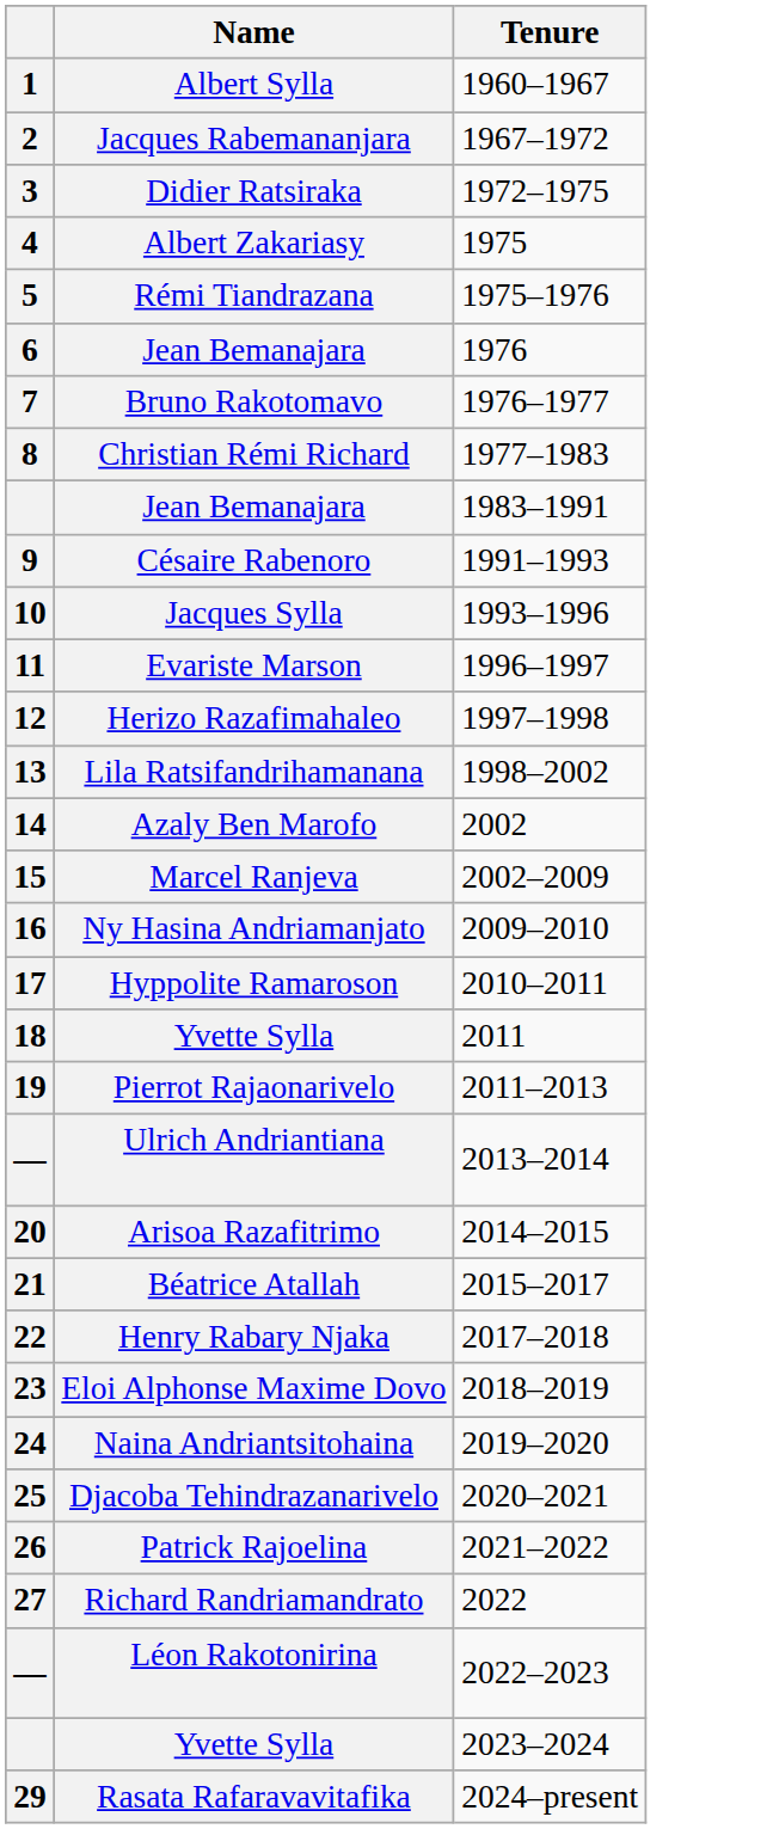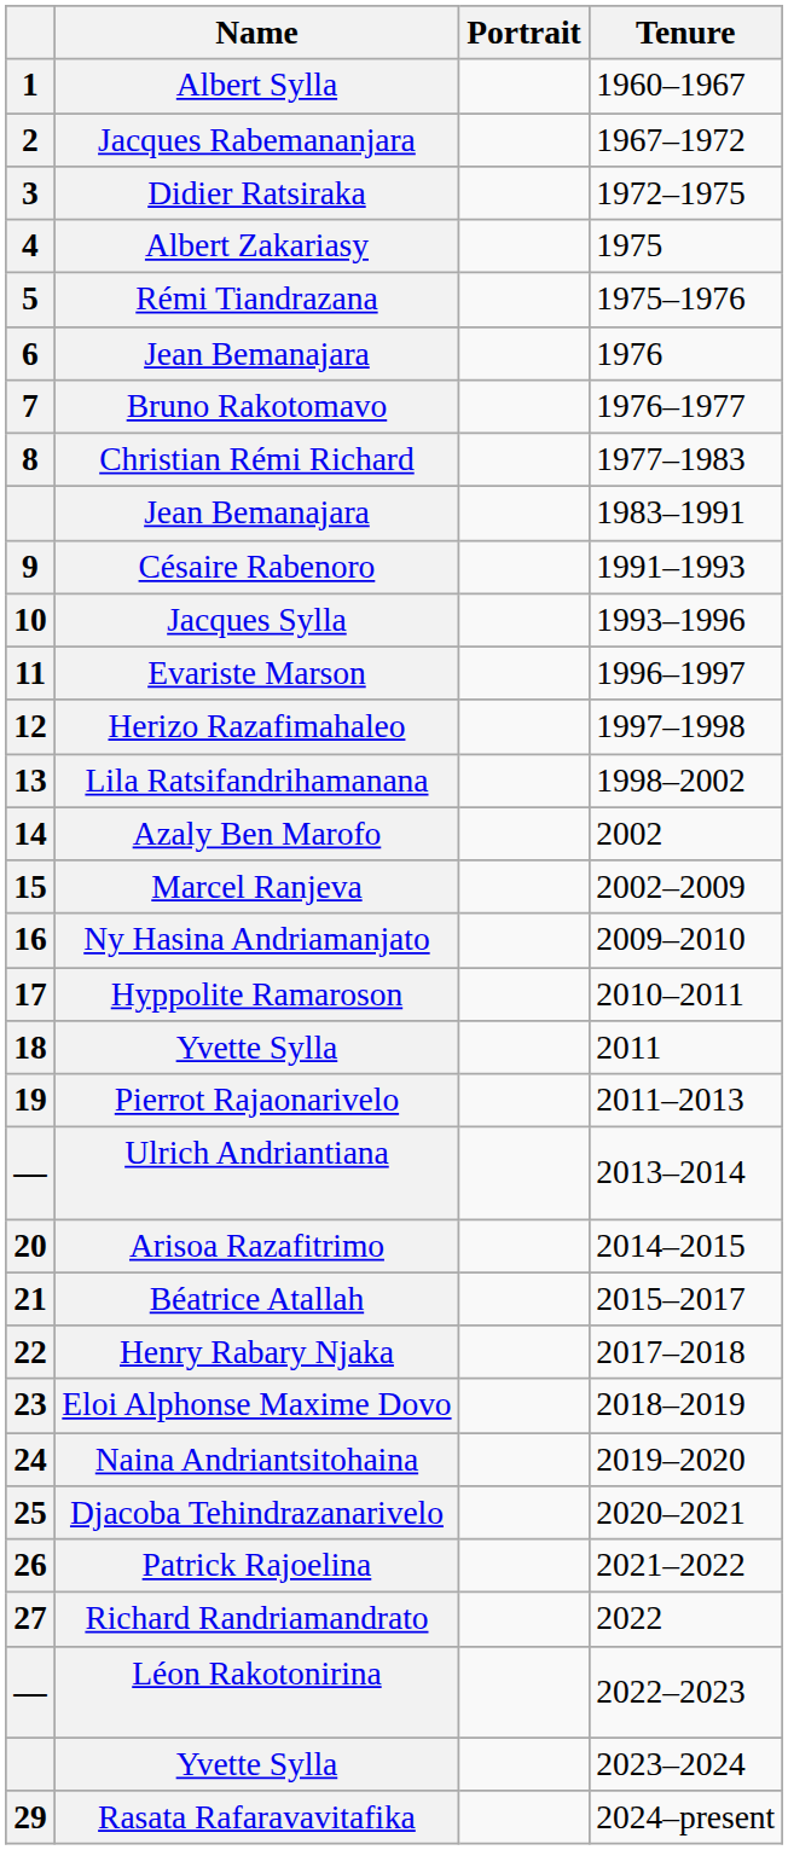 <table class="wikitable" style="font-size:98%">
 <tr>
 <th></th>
 <th>Name<br></th>
+<th>Portrait</th>
 <th>Tenure</th>
 </tr>
 <tr>
 <th>1</th>
 <th align="center" scope="row" style="font-weight:normal;"><a href='#'>Albert Sylla</a><br></th>
+<td></td>
 <td>1960–1967</td>
 </tr>
 <tr>
 <th>2</th>
 <th align="center" scope="row" style="font-weight:normal;"><a href='#'>Jacques Rabemananjara</a><br></th>
+<td></td>
 <td>1967–1972</td>
 </tr>
 <tr>
 <th>3</th>
 <th align="center" scope="row" style="font-weight:normal;"><a href='#'>Didier Ratsiraka</a><br></th>
+<td></td>
 <td>1972–1975</td>
 </tr>
 <tr>
 <th>4</th>
 <th align="center" scope="row" style="font-weight:normal;"><a href='#'>Albert Zakariasy</a><br></th>
+<td></td>
 <td>1975</td>
 </tr>
 <tr>
 <th>5</th>
 <th align="center" scope="row" style="font-weight:normal;"><a href='#'>Rémi Tiandrazana</a><br></th>
+<td></td>
 <td>1975–1976</td>
 </tr>
 <tr>
 <th>6</th>
 <th align="center" scope="row" style="font-weight:normal;"><a href='#'>Jean Bemanajara</a><br></th>
+<td></td>
 <td>1976</td>
 </tr>
 <tr>
 <th>7</th>
 <th align="center" scope="row" style="font-weight:normal;"><a href='#'>Bruno Rakotomavo</a><br></th>
+<td></td>
 <td>1976–1977</td>
 </tr>
 <tr>
 <th>8</th>
 <th align="center" scope="row" style="font-weight:normal;"><a href='#'>Christian Rémi Richard</a><br></th>
+<td></td>
 <td>1977–1983</td>
 </tr>
 <tr>
 <th></th>
 <th align="center" scope="row" style="font-weight:normal;"><a href='#'>Jean Bemanajara</a><br></th>
+<td></td>
 <td>1983–1991</td>
 </tr>
 <tr>
 <th>9</th>
 <th align="center" scope="row" style="font-weight:normal;"><a href='#'>Césaire Rabenoro</a><br></th>
+<td></td>
 <td>1991–1993</td>
 </tr>
 <tr>
 <th>10</th>
 <th align="center" scope="row" style="font-weight:normal;"><a href='#'>Jacques Sylla</a><br></th>
+<td></td>
 <td>1993–1996</td>
 </tr>
 <tr>
 <th>11</th>
 <th align="center" scope="row" style="font-weight:normal;"><a href='#'>Evariste Marson</a><br></th>
+<td></td>
 <td>1996–1997</td>
 </tr>
 <tr>
 <th>12</th>
 <th align="center" scope="row" style="font-weight:normal;"><a href='#'>Herizo Razafimahaleo</a><br></th>
+<td></td>
 <td>1997–1998</td>
 </tr>
 <tr>
 <th>13</th>
 <th align="center" scope="row" style="font-weight:normal;"><a href='#'>Lila Ratsifandrihamanana</a><br></th>
+<td></td>
 <td>1998–2002</td>
 </tr>
 <tr>
 <th>14</th>
 <th align="center" scope="row" style="font-weight:normal;"><a href='#'>Azaly Ben Marofo</a><br></th>
+<td></td>
 <td>2002</td>
 </tr>
 <tr>
 <th>15</th>
 <th align="center" scope="row" style="font-weight:normal;"><a href='#'>Marcel Ranjeva</a><br></th>
+<td></td>
 <td>2002–2009</td>
 </tr>
 <tr>
 <th>16</th>
 <th align="center" scope="row" style="font-weight:normal;"><a href='#'>Ny Hasina Andriamanjato</a></th>
+<td></td>
 <td>2009–2010</td>
 </tr>
 <tr>
 <th>17</th>
 <th align="center" scope="row" style="font-weight:normal;"><a href='#'>Hyppolite Ramaroson</a><br></th>
+<td></td>
 <td>2010–2011</td>
 </tr>
 <tr>
 <th>18</th>
 <th align="center" scope="row" style="font-weight:normal;"><a href='#'>Yvette Sylla</a></th>
+<td></td>
 <td>2011</td>
 </tr>
 <tr>
 <th>19</th>
 <th align="center" scope="row" style="font-weight:normal;"><a href='#'>Pierrot Rajaonarivelo</a><br></th>
+<td></td>
 <td>2011–2013</td>
 </tr>
 <tr>
 <th>—</th>
 <th align="center" scope="row" style="font-weight:normal;"><a href='#'>Ulrich Andriantiana</a><br><br></th>
+<td></td>
 <td>2013–2014</td>
 </tr>
 <tr>
 <th>20</th>
 <th align="center" scope="row" style="font-weight:normal;"><a href='#'>Arisoa Razafitrimo</a><br></th>
+<td></td>
 <td>2014–2015</td>
 </tr>
 <tr>
 <th>21</th>
 <th align="center" scope="row" style="font-weight:normal;"><a href='#'>Béatrice Atallah</a><br></th>
+<td></td>
 <td>2015–2017</td>
 </tr>
 <tr>
 <th>22</th>
 <th align="center" scope="row" style="font-weight:normal;"><a href='#'>Henry Rabary Njaka</a><br></th>
+<td></td>
 <td>2017–2018</td>
 </tr>
 <tr>
 <th>23</th>
 <th align="center" scope="row" style="font-weight:normal;"><a href='#'>Eloi Alphonse Maxime Dovo</a><br></th>
+<td></td>
 <td>2018–2019</td>
 </tr>
 <tr>
 <th>24</th>
 <th align="center" scope="row" style="font-weight:normal;"><a href='#'>Naina Andriantsitohaina</a><br></th>
+<td></td>
 <td>2019–2020</td>
 </tr>
 <tr>
 <th>25</th>
 <th align="center" scope="row" style="font-weight:normal;"><a href='#'>Djacoba Tehindrazanarivelo</a> <br></th>
+<td></td>
 <td>2020–2021</td>
 </tr>
 <tr>
 <th>26</th>
 <th align="center" scope="row" style="font-weight:normal;"><a href='#'>Patrick Rajoelina</a><br></th>
+<td></td>
 <td>2021–2022</td>
 </tr>
 <tr>
 <th>27</th>
 <th align="center" scope="row" style="font-weight:normal;"><a href='#'>Richard Randriamandrato</a> <br></th>
+<td></td>
 <td>2022</td>
 </tr>
 <tr>
 <th>—</th>
 <th align="center" scope="row" style="font-weight:normal;"><a href='#'>Léon Rakotonirina</a><br><br></th>
+<td></td>
 <td>2022–2023</td>
 </tr>
 <tr>
 <th></th>
 <th align="center" scope="row" style="font-weight:normal;"><a href='#'>Yvette Sylla</a> <br></th>
+<td></td>
 <td>2023–2024</td>
 </tr>
 <tr>
 <th>29</th>
 <th align="center" scope="row" style="font-weight:normal;"><a href='#'>Rasata Rafaravavitafika</a> <br></th>
+<td></td>
 <td>2024–present</td>
 </tr>
 </table>
